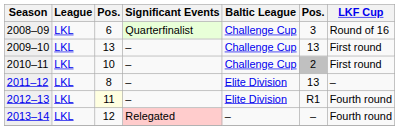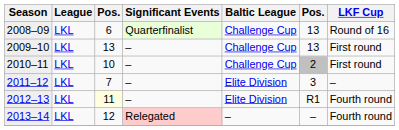 <table class="wikitable">
 <tr>
 <th>Season</th>
 <th>League</th>
 <th>Pos.</th>
 <th>Significant Events</th>
 <th>Baltic League</th>
 <th>Pos.</th>
 <th><a href='#'>LKF Cup</a></th>
 </tr>
 <tr>
 <td style="background:#efefef;">2008–09</td>
 <td><a href='#'>LKL</a></td>
 <td align="center">6</td>
 <td style="background:#E8FFD8;">Quarterfinalist</td>
 <td><a href='#'>Challenge Cup</a></td>
-<td align="center">3</td>
+<td align="center">13</td>
 <td>Round of 16</td>
 </tr>
 <tr>
 <td style="background:#efefef;">2009–10</td>
 <td><a href='#'>LKL</a></td>
 <td align="center">13</td>
 <td>–</td>
 <td><a href='#'>Challenge Cup</a></td>
 <td align="center">13</td>
 <td>First round</td>
 </tr>
 <tr>
 <td style="background:#efefef;">2010–11</td>
 <td><a href='#'>LKL</a></td>
 <td align="center">10</td>
 <td>–</td>
 <td><a href='#'>Challenge Cup</a></td>
 <td style="background:silver" align="center">2</td>
 <td>First round</td>
 </tr>
 <tr>
 <td style="background:#efefef;"><a href='#'>2011–12</a></td>
 <td><a href='#'>LKL</a></td>
-<td align="center">8</td>
+<td align="center">7</td>
 <td>–</td>
 <td><a href='#'>Elite Division</a></td>
-<td align="center">13</td>
+<td align="center">3</td>
 <td>–</td>
 </tr>
 <tr>
 <td style="background:#efefef;"><a href='#'>2012–13</a></td>
 <td><a href='#'>LKL</a></td>
 <td align="center" style="background: lightyellow;">11</td>
 <td>–</td>
 <td><a href='#'>Elite Division</a></td>
 <td align="center">R1</td>
 <td>Fourth round</td>
 </tr>
 <tr>
 <td style="background:#efefef;"><a href='#'>2013–14</a></td>
 <td><a href='#'>LKL</a></td>
 <td align="center">12</td>
 <td bgcolor=#FFCCCC>Relegated</td>
 <td>–</td>
 <td align="center">–</td>
 <td>Fourth round</td>
 </tr>
 <tr>
 </tr>
 </table>
